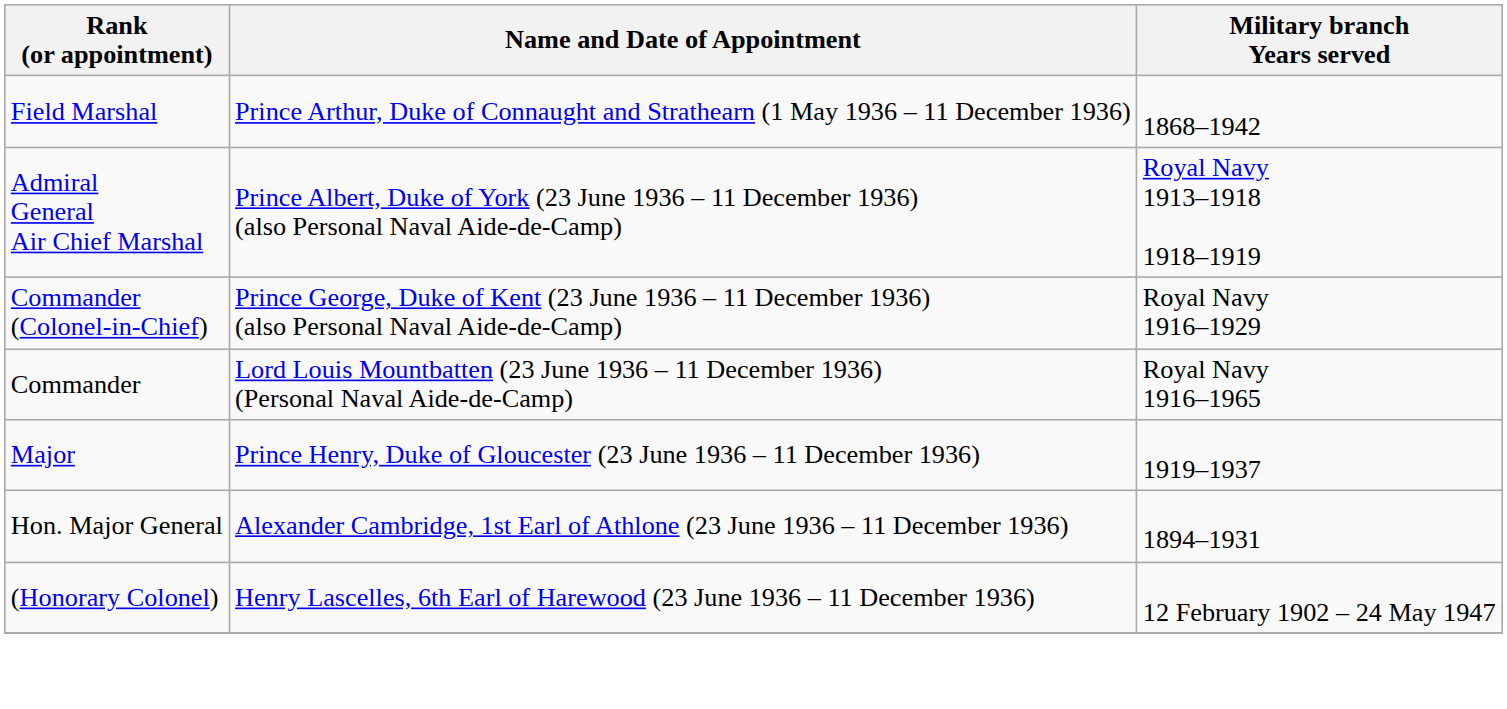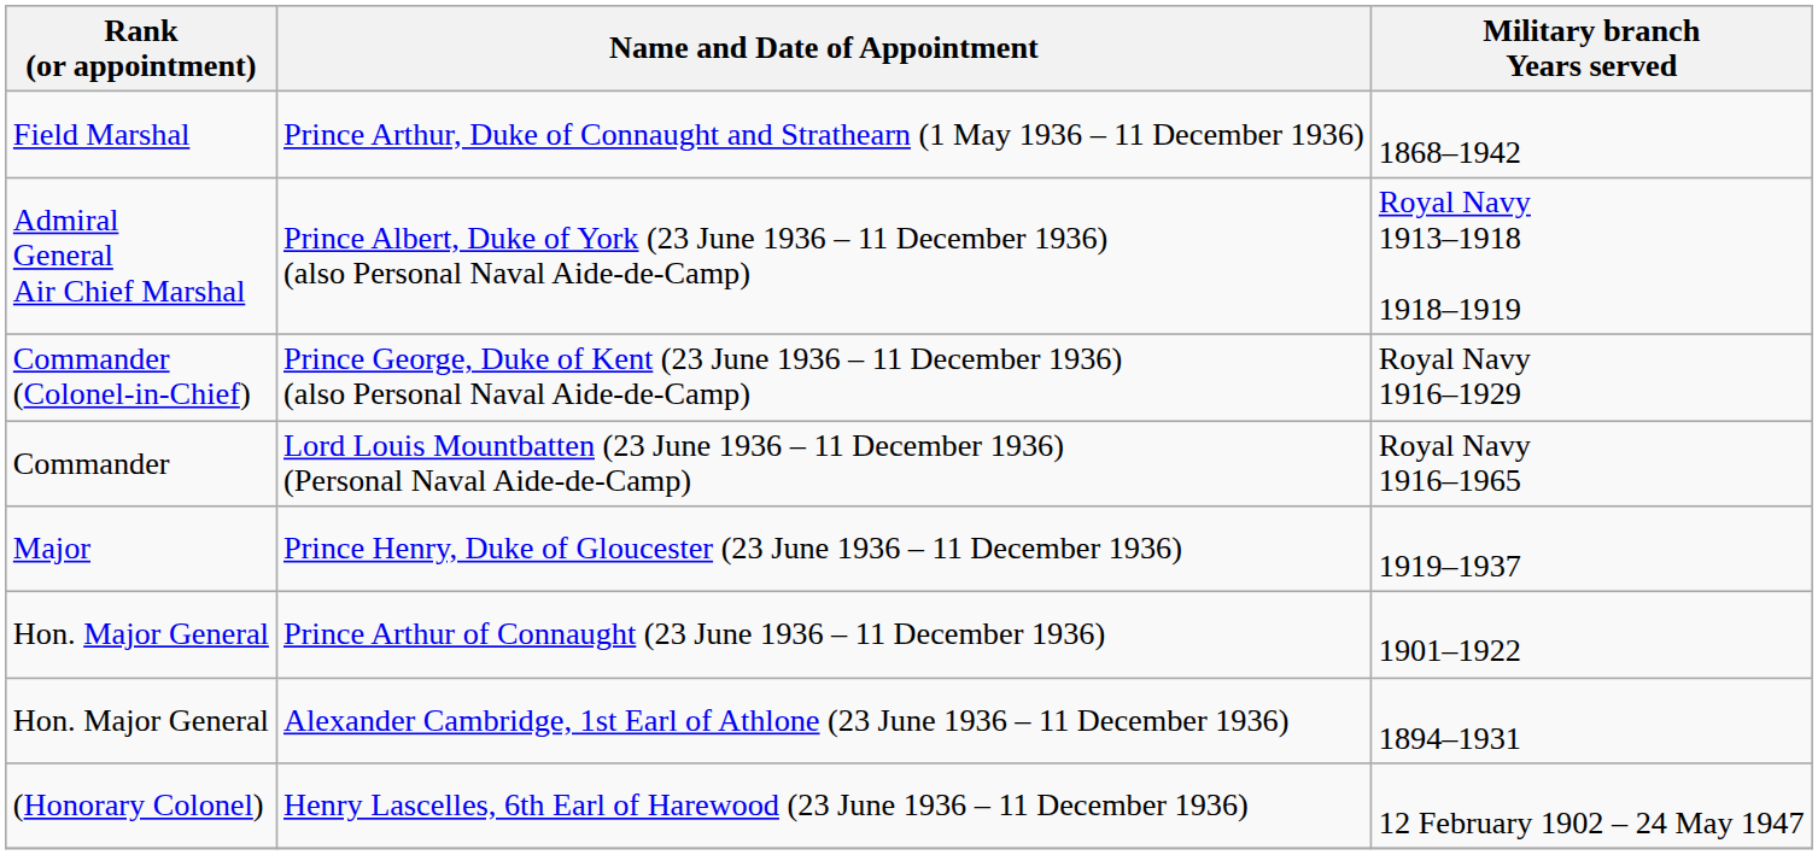 <table class="wikitable">
 <tr>
 <th>Rank<br>(or appointment)</th>
 <th>Name and Date of Appointment</th>
 <th>Military branch<br>Years served</th>
 </tr>
 <tr>
 <td><a href='#'>Field Marshal</a></td>
 <td><a href='#'>Prince Arthur, Duke of Connaught and Strathearn</a> (1 May 1936 – 11 December 1936)</td>
 <td><br>1868–1942</td>
 </tr>
 <tr>
 <td><a href='#'>Admiral</a><br><a href='#'>General</a><br><a href='#'>Air Chief Marshal</a></td>
 <td><a href='#'>Prince Albert, Duke of York</a> (23 June 1936 – 11 December 1936)<br>(also Personal Naval Aide-de-Camp)</td>
 <td> <a href='#'>Royal Navy</a><br>1913–1918<br><br>1918–1919</td>
 </tr>
 <tr>
 <td><a href='#'>Commander</a><br>(<a href='#'>Colonel-in-Chief</a>)</td>
 <td><a href='#'>Prince George, Duke of Kent</a> (23 June 1936 – 11 December 1936)<br>(also Personal Naval Aide-de-Camp)</td>
 <td> Royal Navy<br>1916–1929</td>
 </tr>
 <tr>
 <td>Commander</td>
 <td><a href='#'>Lord Louis Mountbatten</a> (23 June 1936 – 11 December 1936)<br>(Personal Naval Aide-de-Camp)</td>
 <td> Royal Navy<br>1916–1965</td>
 </tr>
 <tr>
 <td><a href='#'>Major</a></td>
 <td><a href='#'>Prince Henry, Duke of Gloucester</a> (23 June 1936 – 11 December 1936)</td>
 <td><br>1919–1937</td>
 </tr>
 <tr>
+<td>Hon. <a href='#'>Major General</a></td>
+<td><a href='#'>Prince Arthur of Connaught</a> (23 June 1936 – 11 December 1936)</td>
+<td><br>1901–1922</td>
+</tr>
+<tr>
 <td>Hon. Major General</td>
 <td><a href='#'>Alexander Cambridge, 1st Earl of Athlone</a> (23 June 1936 – 11 December 1936)</td>
 <td><br>1894–1931</td>
 </tr>
 <tr>
 <td>(<a href='#'>Honorary Colonel</a>)</td>
 <td><a href='#'>Henry Lascelles, 6th Earl of Harewood</a> (23 June 1936 – 11 December 1936)</td>
 <td><br>12 February 1902 – 24 May 1947</td>
 </tr>
 <tr>
 </tr>
 </table>
